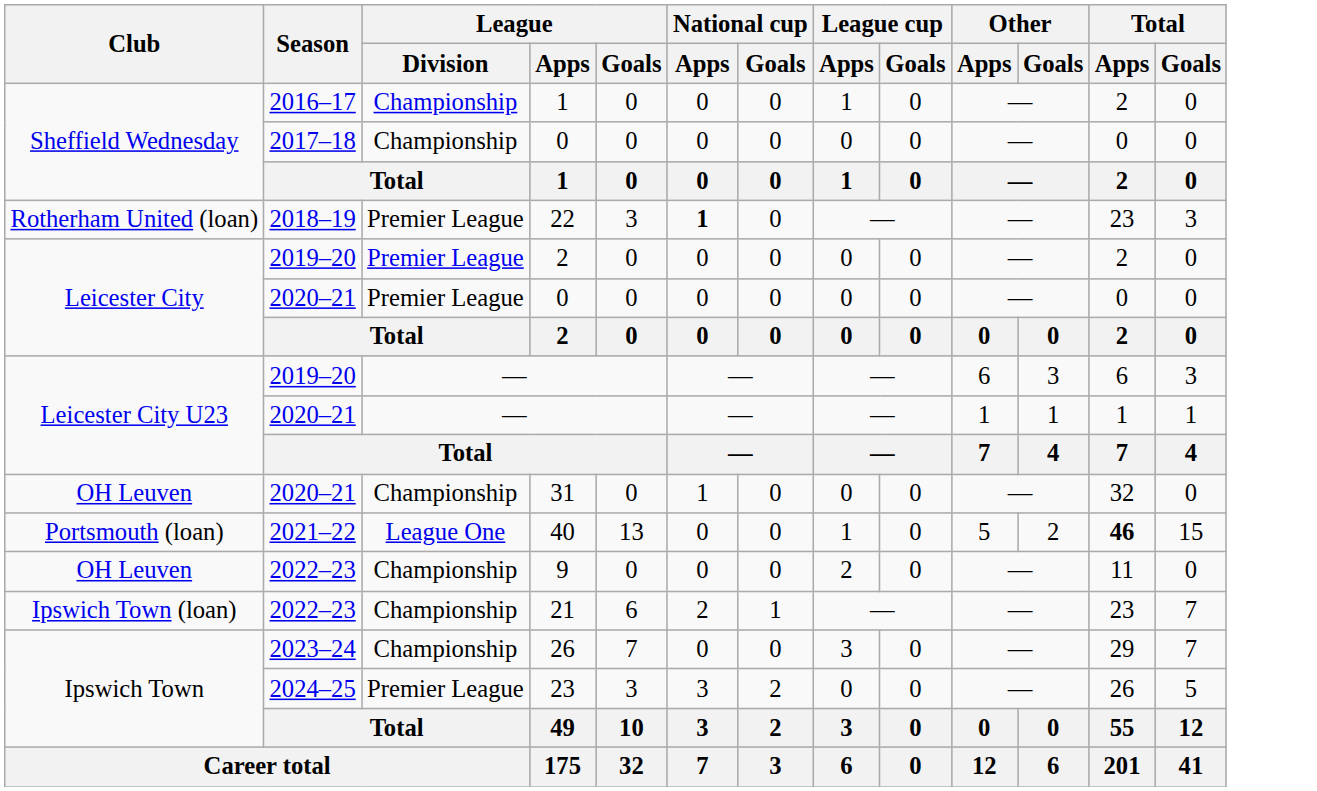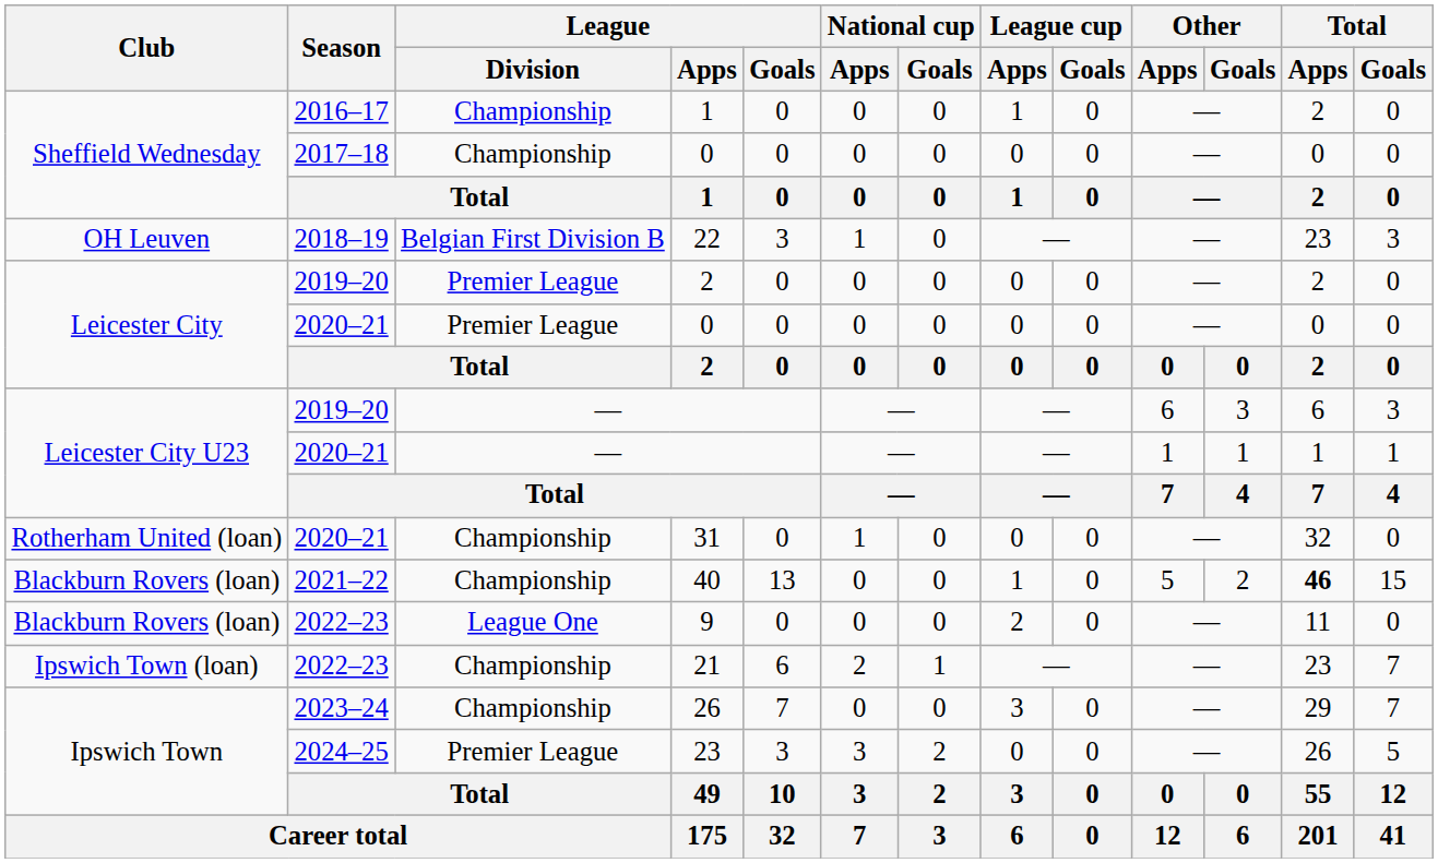 <table class=wikitable style=text-align:center>
 <tr>
 <th rowspan="2">Club</th>
 <th rowspan="2">Season</th>
 <th colspan="3">League</th>
 <th colspan="2">National cup</th>
 <th colspan="2">League cup</th>
 <th colspan="2">Other</th>
 <th colspan="2">Total</th>
 </tr>
 <tr>
 <th>Division</th>
 <th>Apps</th>
 <th>Goals</th>
 <th>Apps</th>
 <th>Goals</th>
 <th>Apps</th>
 <th>Goals</th>
 <th>Apps</th>
 <th>Goals</th>
 <th>Apps</th>
 <th>Goals</th>
 </tr>
 <tr>
 <td rowspan="3"><a href='#'>Sheffield Wednesday</a></td>
 <td><a href='#'>2016–17</a></td>
 <td><a href='#'>Championship</a></td>
 <td>1</td>
 <td>0</td>
 <td>0</td>
 <td>0</td>
 <td>1</td>
 <td>0</td>
 <td colspan="2">—</td>
 <td>2</td>
 <td>0</td>
 </tr>
 <tr>
 <td><a href='#'>2017–18</a></td>
 <td>Championship</td>
 <td>0</td>
 <td>0</td>
 <td>0</td>
 <td>0</td>
 <td>0</td>
 <td>0</td>
 <td colspan="2">—</td>
 <td>0</td>
 <td>0</td>
 </tr>
 <tr>
 <th colspan="2">Total</th>
 <th>1</th>
 <th>0</th>
 <th>0</th>
 <th>0</th>
 <th>1</th>
 <th>0</th>
 <th colspan="2">—</th>
 <th>2</th>
 <th>0</th>
 </tr>
 <tr>
-<td><a href='#'>Rotherham United</a> (loan)</td>
+<td><a href='#'>OH Leuven</a></td>
 <td><a href='#'>2018–19</a></td>
-<td>Premier League</td>
+<td><a href='#'>Belgian First Division B</a></td>
 <td>22</td>
 <td>3</td>
-<td><strong>1</strong></td>
+<td>1</td>
 <td>0</td>
 <td colspan="2">—</td>
 <td colspan="2">—</td>
 <td>23</td>
 <td>3</td>
 </tr>
 <tr>
 <td rowspan="3"><a href='#'>Leicester City</a></td>
 <td><a href='#'>2019–20</a></td>
 <td><a href='#'>Premier League</a></td>
 <td>2</td>
 <td>0</td>
 <td>0</td>
 <td>0</td>
 <td>0</td>
 <td>0</td>
 <td colspan="2">—</td>
 <td>2</td>
 <td>0</td>
 </tr>
 <tr>
 <td><a href='#'>2020–21</a></td>
 <td>Premier League</td>
 <td>0</td>
 <td>0</td>
 <td>0</td>
 <td>0</td>
 <td>0</td>
 <td>0</td>
 <td colspan="2">—</td>
 <td>0</td>
 <td>0</td>
 </tr>
 <tr>
 <th colspan="2">Total</th>
 <th>2</th>
 <th>0</th>
 <th>0</th>
 <th>0</th>
 <th>0</th>
 <th>0</th>
 <th>0</th>
 <th>0</th>
 <th>2</th>
 <th>0</th>
 </tr>
 <tr>
 <td rowspan="3"><a href='#'>Leicester City U23</a></td>
 <td><a href='#'>2019–20</a></td>
 <td colspan="3">—</td>
 <td colspan="2">—</td>
 <td colspan="2">—</td>
 <td>6</td>
 <td>3</td>
 <td>6</td>
 <td>3</td>
 </tr>
 <tr>
 <td><a href='#'>2020–21</a></td>
 <td colspan="3">—</td>
 <td colspan="2">—</td>
 <td colspan="2">—</td>
 <td>1</td>
 <td>1</td>
 <td>1</td>
 <td>1</td>
 </tr>
 <tr>
 <th colspan="4">Total</th>
 <th colspan="2">—</th>
 <th colspan="2">—</th>
 <th>7</th>
 <th>4</th>
 <th>7</th>
 <th>4</th>
 </tr>
 <tr>
-<td><a href='#'>OH Leuven</a></td>
+<td><a href='#'>Rotherham United</a> (loan)</td>
 <td><a href='#'>2020–21</a></td>
 <td>Championship</td>
 <td>31</td>
 <td>0</td>
 <td>1</td>
 <td>0</td>
 <td>0</td>
 <td>0</td>
 <td colspan="2">—</td>
 <td>32</td>
 <td>0</td>
 </tr>
 <tr>
-<td><a href='#'>Portsmouth</a> (loan)</td>
+<td><a href='#'>Blackburn Rovers</a> (loan)</td>
 <td><a href='#'>2021–22</a></td>
-<td rowspan="1"><a href='#'>League One</a></td>
+<td>Championship</td>
 <td>40</td>
 <td>13</td>
 <td>0</td>
 <td>0</td>
 <td>1</td>
 <td>0</td>
 <td>5</td>
 <td>2</td>
 <td><strong>46</strong></td>
 <td>15</td>
 </tr>
 <tr>
-<td><a href='#'>OH Leuven</a></td>
+<td><a href='#'>Blackburn Rovers</a> (loan)</td>
 <td><a href='#'>2022–23</a></td>
-<td>Championship</td>
+<td rowspan="1"><a href='#'>League One</a></td>
 <td>9</td>
 <td>0</td>
 <td>0</td>
 <td>0</td>
 <td>2</td>
 <td>0</td>
 <td colspan="2">—</td>
 <td>11</td>
 <td>0</td>
 </tr>
 <tr>
 <td><a href='#'>Ipswich Town</a> (loan)</td>
 <td><a href='#'>2022–23</a></td>
 <td>Championship</td>
 <td>21</td>
 <td>6</td>
 <td>2</td>
 <td>1</td>
 <td colspan="2">—</td>
 <td colspan="2">—</td>
 <td>23</td>
 <td>7</td>
 </tr>
 <tr>
 <td rowspan="3">Ipswich Town</td>
 <td><a href='#'>2023–24</a></td>
 <td>Championship</td>
 <td>26</td>
 <td>7</td>
 <td>0</td>
 <td>0</td>
 <td>3</td>
 <td>0</td>
 <td colspan="2">—</td>
 <td>29</td>
 <td>7</td>
 </tr>
 <tr>
 <td><a href='#'>2024–25</a></td>
 <td>Premier League</td>
 <td>23</td>
 <td>3</td>
 <td>3</td>
 <td>2</td>
 <td>0</td>
 <td>0</td>
 <td colspan="2">—</td>
 <td>26</td>
 <td>5</td>
 </tr>
 <tr>
 <th colspan="2">Total</th>
 <th>49</th>
 <th>10</th>
 <th>3</th>
 <th>2</th>
 <th>3</th>
 <th>0</th>
 <th>0</th>
 <th>0</th>
 <th>55</th>
 <th>12</th>
 </tr>
 <tr>
 <th colspan="3">Career total</th>
 <th>175</th>
 <th>32</th>
 <th>7</th>
 <th>3</th>
 <th>6</th>
 <th>0</th>
 <th>12</th>
 <th>6</th>
 <th>201</th>
 <th>41</th>
 </tr>
 </table>
